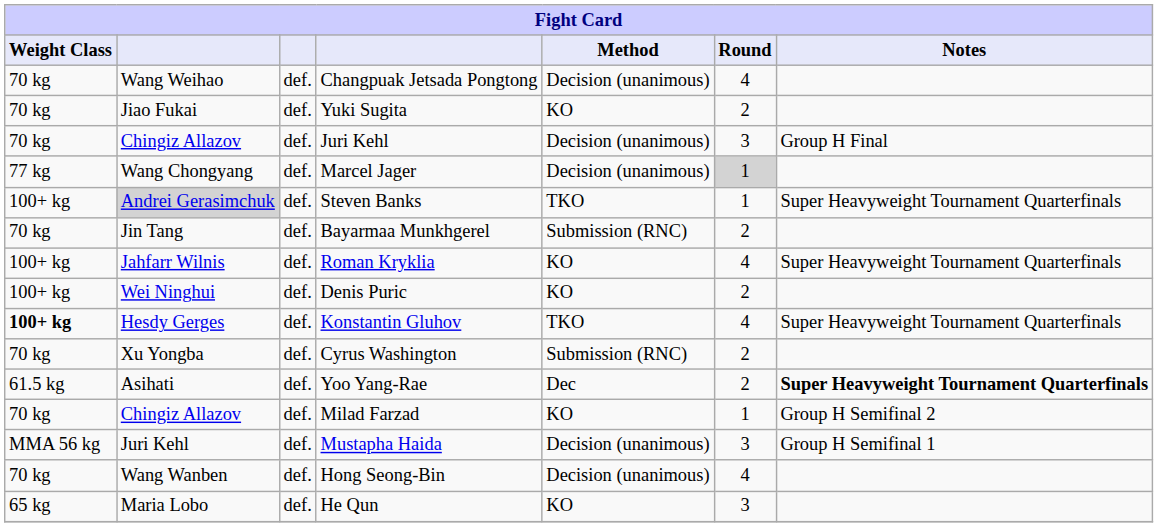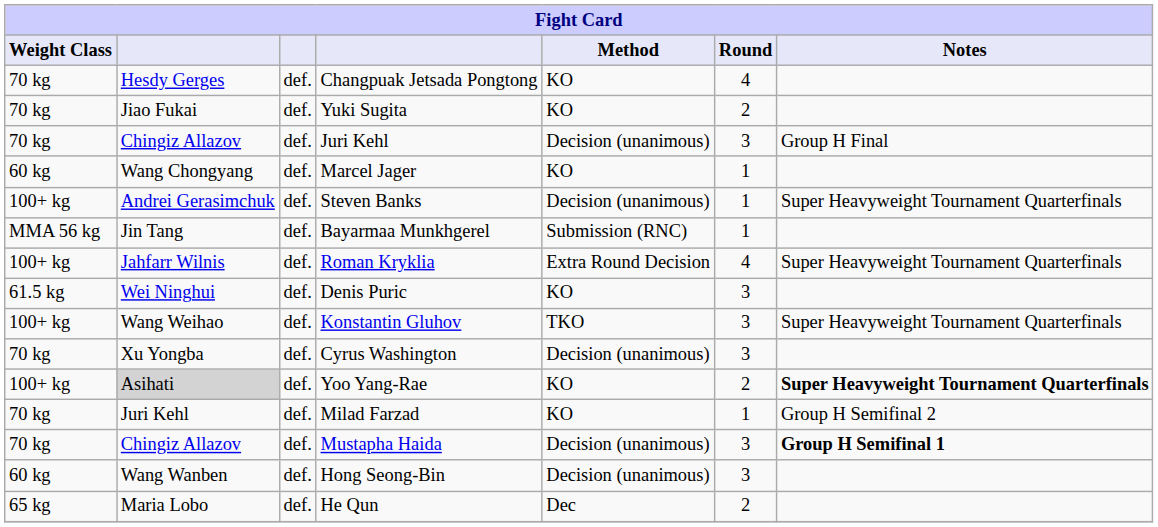 <table class="wikitable" style="font-size: 80%;">
 <tr>
 <th colspan="8" style="background-color: #ccf; color: #000080; text-align: center;"><strong>Fight Card</strong></th>
 </tr>
 <tr>
 <th colspan="1" style="background-color: #E6E8FA; color: #000000; text-align: center;">Weight Class</th>
 <th colspan="1" style="background-color: #E6E8FA; color: #000000; text-align: center;"></th>
 <th colspan="1" style="background-color: #E6E8FA; color: #000000; text-align: center;"></th>
 <th colspan="1" style="background-color: #E6E8FA; color: #000000; text-align: center;"></th>
 <th colspan="1" style="background-color: #E6E8FA; color: #000000; text-align: center;">Method</th>
 <th colspan="1" style="background-color: #E6E8FA; color: #000000; text-align: center;">Round</th>
 <th colspan="1" style="background-color: #E6E8FA; color: #000000; text-align: center;">Notes</th>
 </tr>
 <tr>
 <td>70 kg</td>
-<td> Wang Weihao</td>
+<td> <a href='#'>Hesdy Gerges</a></td>
 <td align=center>def.</td>
 <td> Changpuak Jetsada Pongtong</td>
-<td>Decision (unanimous)</td>
+<td>KO</td>
 <td align=center>4</td>
 <td></td>
 </tr>
 <tr>
 <td>70 kg</td>
 <td> Jiao Fukai</td>
 <td align=center>def.</td>
 <td> Yuki Sugita</td>
 <td>KO</td>
 <td align=center>2</td>
 <td></td>
 </tr>
 <tr>
 <td>70 kg</td>
 <td> <a href='#'>Chingiz Allazov</a></td>
 <td align=center>def.</td>
 <td> Juri Kehl</td>
 <td>Decision (unanimous)</td>
 <td align=center>3</td>
 <td>Group H Final</td>
 </tr>
 <tr>
-<td>77 kg</td>
+<td>60 kg</td>
 <td> Wang Chongyang</td>
 <td align=center>def.</td>
 <td> Marcel Jager</td>
-<td>Decision (unanimous)</td>
-<td align=center style="background: lightgrey;">1</td>
+<td>KO</td>
+<td align=center>1</td>
 <td></td>
 </tr>
 <tr>
 <td>100+ kg</td>
-<td style="background: lightgrey;"> <a href='#'>Andrei Gerasimchuk</a></td>
+<td> <a href='#'>Andrei Gerasimchuk</a></td>
 <td align=center>def.</td>
 <td> Steven Banks</td>
-<td>TKO</td>
+<td>Decision (unanimous)</td>
 <td align=center>1</td>
 <td>Super Heavyweight Tournament Quarterfinals</td>
 </tr>
 <tr>
-<td>70 kg</td>
+<td>MMA 56 kg</td>
 <td> Jin Tang</td>
 <td align=center>def.</td>
 <td> Bayarmaa Munkhgerel</td>
 <td>Submission (RNC)</td>
-<td align=center>2</td>
+<td align=center>1</td>
 <td></td>
 </tr>
 <tr>
 <td>100+ kg</td>
 <td> <a href='#'>Jahfarr Wilnis</a></td>
 <td align=center>def.</td>
 <td> <a href='#'>Roman Kryklia</a></td>
-<td>KO</td>
+<td>Extra Round Decision</td>
 <td align=center>4</td>
 <td>Super Heavyweight Tournament Quarterfinals</td>
 </tr>
 <tr>
-<td>100+ kg</td>
+<td>61.5 kg</td>
 <td> <a href='#'>Wei Ninghui</a></td>
 <td align=center>def.</td>
 <td> Denis Puric</td>
 <td>KO</td>
-<td align=center>2</td>
+<td align=center>3</td>
 <td></td>
 </tr>
 <tr>
-<td><strong>100+ kg</strong></td>
-<td> <a href='#'>Hesdy Gerges</a></td>
+<td>100+ kg</td>
+<td> Wang Weihao</td>
 <td align=center>def.</td>
 <td> <a href='#'>Konstantin Gluhov</a></td>
 <td>TKO</td>
-<td align=center>4</td>
+<td align=center>3</td>
 <td>Super Heavyweight Tournament Quarterfinals</td>
 </tr>
 <tr>
 <td>70 kg</td>
 <td> Xu Yongba</td>
 <td align=center>def.</td>
 <td> Cyrus Washington</td>
-<td>Submission (RNC)</td>
-<td align=center>2</td>
+<td>Decision (unanimous)</td>
+<td align=center>3</td>
 <td></td>
 </tr>
 <tr>
-<td>61.5 kg</td>
-<td> Asihati</td>
+<td>100+ kg</td>
+<td style="background: lightgrey;"> Asihati</td>
 <td align=center>def.</td>
 <td> Yoo Yang-Rae</td>
-<td>Dec</td>
+<td>KO</td>
 <td align=center>2</td>
 <td><strong>Super Heavyweight Tournament Quarterfinals</strong></td>
 </tr>
 <tr>
 <td>70 kg</td>
-<td> <a href='#'>Chingiz Allazov</a></td>
+<td> Juri Kehl</td>
 <td align=center>def.</td>
 <td> Milad Farzad</td>
 <td>KO</td>
 <td align=center>1</td>
 <td>Group H Semifinal 2</td>
 </tr>
 <tr>
-<td>MMA 56 kg</td>
-<td> Juri Kehl</td>
+<td>70 kg</td>
+<td> <a href='#'>Chingiz Allazov</a></td>
 <td align=center>def.</td>
 <td> <a href='#'>Mustapha Haida</a></td>
 <td>Decision (unanimous)</td>
 <td align=center>3</td>
-<td>Group H Semifinal 1</td>
+<td><strong>Group H Semifinal 1</strong></td>
 </tr>
 <tr>
-<td>70 kg</td>
+<td>60 kg</td>
 <td> Wang Wanben</td>
 <td align=center>def.</td>
 <td> Hong Seong-Bin</td>
 <td>Decision (unanimous)</td>
-<td align=center>4</td>
+<td align=center>3</td>
 <td></td>
 </tr>
 <tr>
 <td>65 kg</td>
 <td> Maria Lobo</td>
 <td align=center>def.</td>
 <td> He Qun</td>
-<td>KO</td>
-<td align=center>3</td>
+<td>Dec</td>
+<td align=center>2</td>
 <td></td>
 </tr>
 <tr>
 </tr>
 </table>
